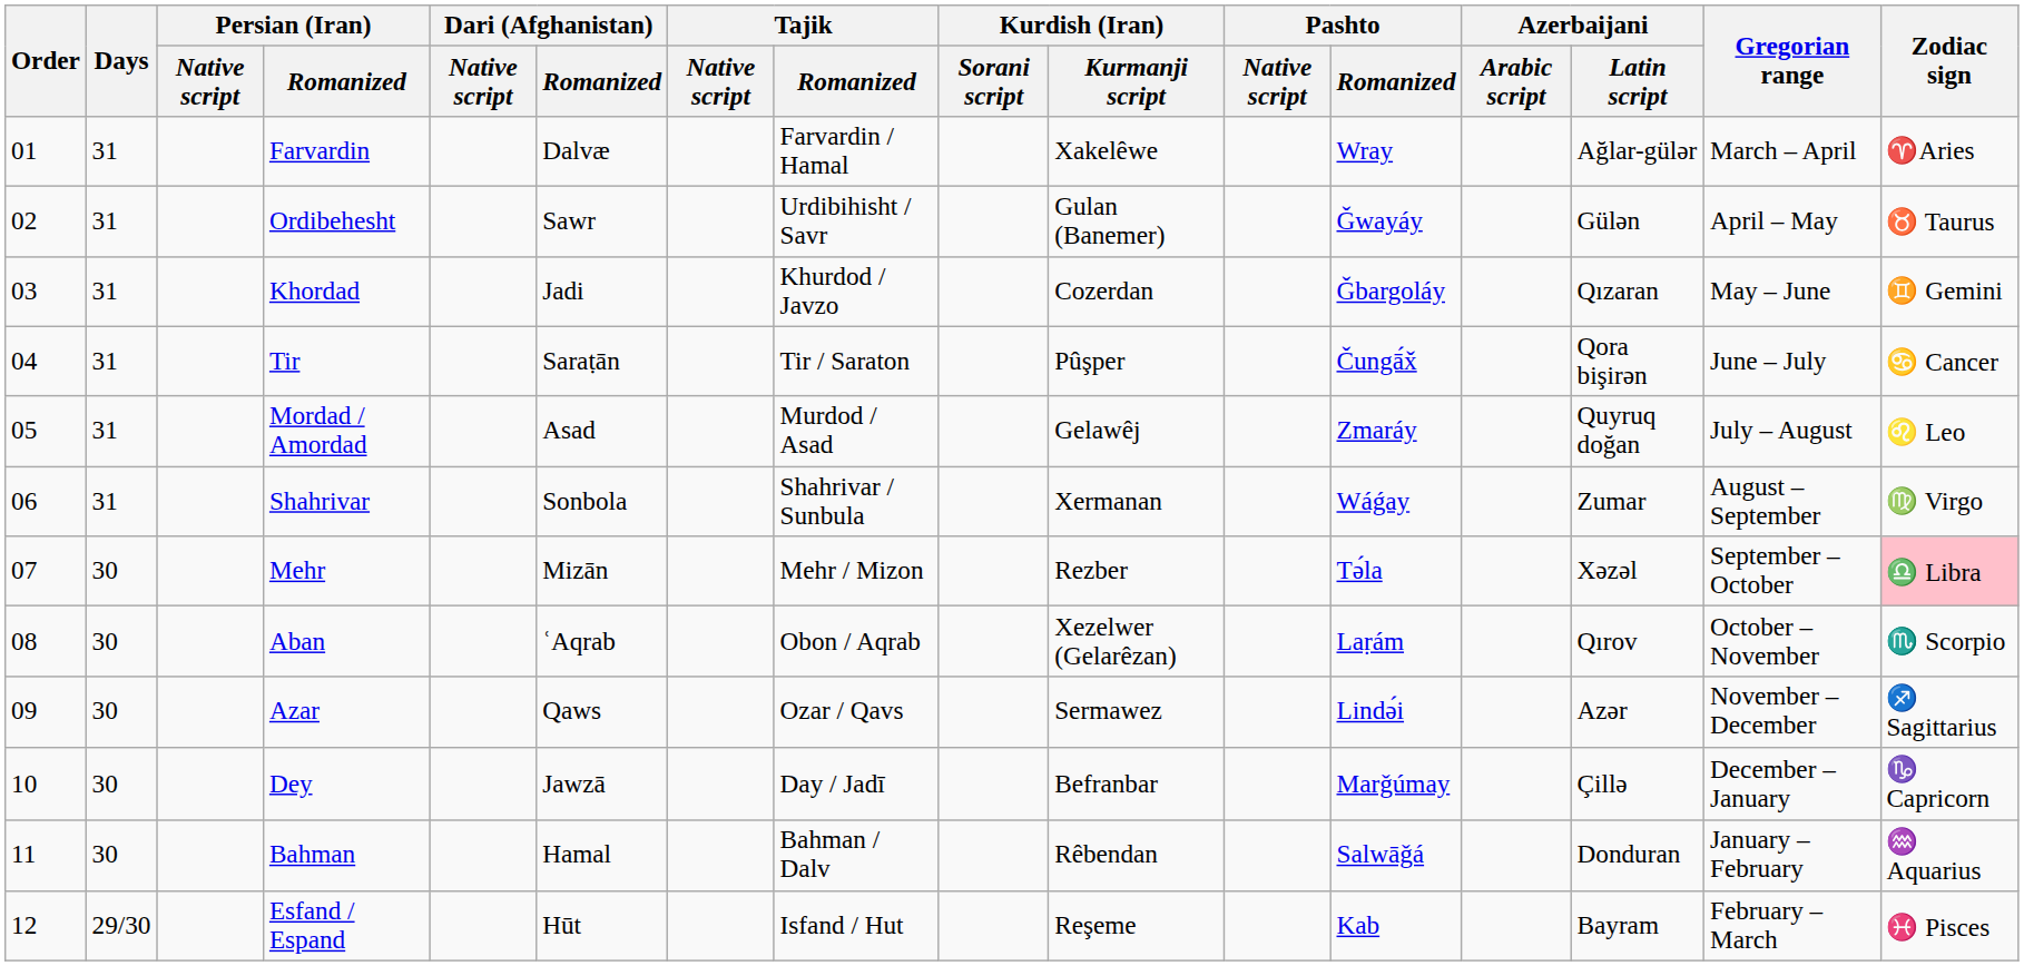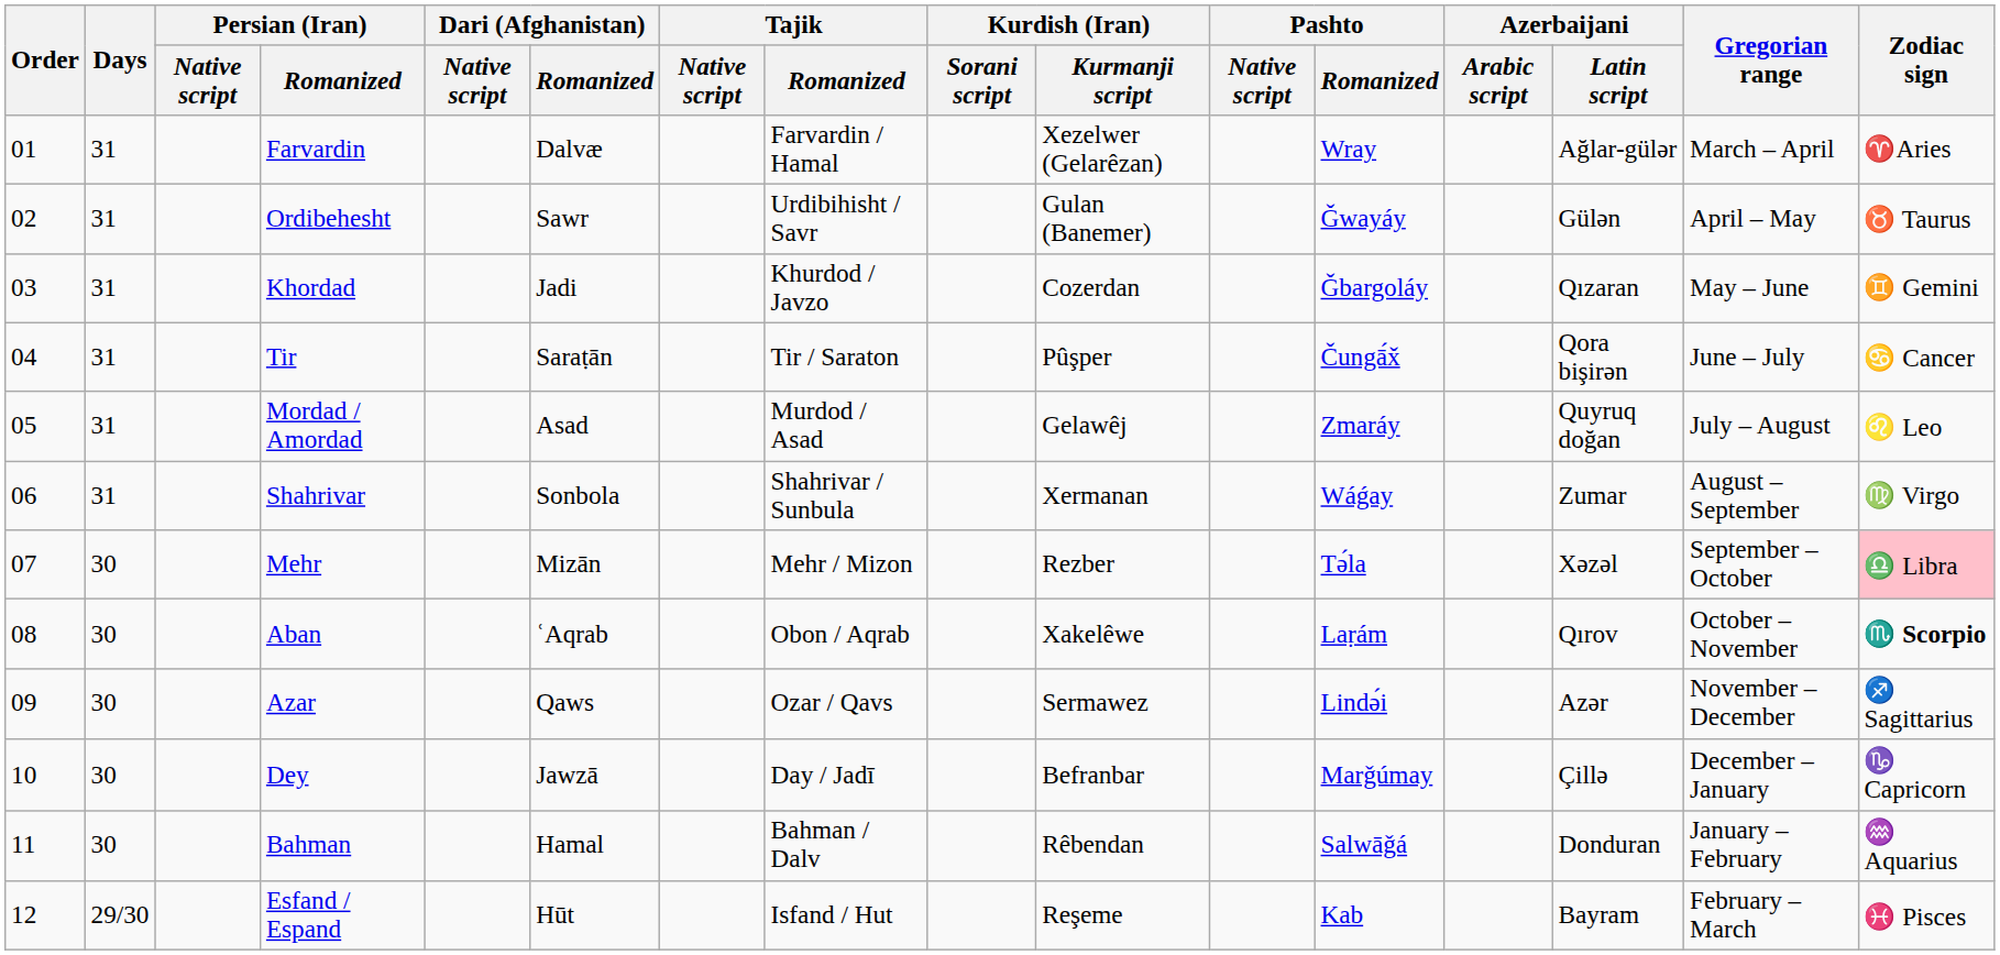 <table class="wikitable sortable sticky-header-multi">
 <tr>
 <th rowspan=2>Order</th>
 <th rowspan=2>Days</th>
 <th colspan=2 scope=colgroup>Persian (Iran)</th>
 <th colspan=2 scope=colgroup>Dari (Afghanistan)</th>
 <th colspan=2 scope=colgroup>Tajik</th>
 <th colspan=2 scope=colgroup>Kurdish (Iran)</th>
 <th colspan=2 scope=colgroup>Pashto</th>
 <th colspan=2 scope=colgroup>Azerbaijani</th>
 <th rowspan=2><a href='#'>Gregorian</a> range</th>
 <th rowspan=2>Zodiac sign</th>
 </tr>
 <tr>
 <th><em>Native script</em></th>
 <th><em>Romanized</em></th>
 <th><em>Native script</em></th>
 <th><em>Romanized</em></th>
 <th><em>Native script</em></th>
 <th><em>Romanized</em></th>
 <th><em>Sorani script</em></th>
 <th><em>Kurmanji script</em></th>
 <th><em>Native script</em></th>
 <th><em>Romanized</em></th>
 <th><em>Arabic script</em></th>
 <th><em>Latin script</em></th>
 </tr>
 <tr>
 <td>01</td>
 <td>31</td>
 <td style="text-align:right;"></td>
 <td><a href='#'>Farvardin</a></td>
 <td style="text-align:right;"></td>
 <td>Dalvæ</td>
 <td style="text-align:right;"></td>
 <td>Farvardin / Hamal</td>
 <td style="text-align:right;"></td>
-<td>Xakelêwe</td>
+<td>Xezelwer (Gelarêzan)</td>
 <td style="text-align:right;"></td>
 <td><a href='#'>Wray</a></td>
 <td style="text-align:right;"></td>
 <td>Ağlar-gülər</td>
 <td>March – April</td>
 <td>♈️Aries</td>
 </tr>
 <tr>
 <td>02</td>
 <td>31</td>
 <td style="text-align:right;"></td>
 <td><a href='#'>Ordibehesht</a></td>
 <td style="text-align:right;"></td>
 <td>Sawr</td>
 <td style="text-align:right;"></td>
 <td>Urdibihisht / Savr</td>
 <td style="text-align:right;"></td>
 <td>Gulan (Banemer)</td>
 <td style="text-align:right;"></td>
 <td><a href='#'>Ǧwayáy</a></td>
 <td style="text-align:right;"></td>
 <td>Gülən</td>
 <td>April – May</td>
 <td>♉️ Taurus</td>
 </tr>
 <tr>
 <td>03</td>
 <td>31</td>
 <td style="text-align:right;"></td>
 <td><a href='#'>Khordad</a></td>
 <td style="text-align:right;"></td>
 <td>Jadi</td>
 <td style="text-align:right;"></td>
 <td>Khurdod / Javzo</td>
 <td style="text-align:right;"></td>
 <td>Cozerdan</td>
 <td style="text-align:right;"></td>
 <td><a href='#'>Ǧbargoláy</a></td>
 <td style="text-align:right;"></td>
 <td>Qızaran</td>
 <td>May – June</td>
 <td>♊️ Gemini</td>
 </tr>
 <tr>
 <td>04</td>
 <td>31</td>
 <td style="text-align:right;"></td>
 <td><a href='#'>Tir</a></td>
 <td style="text-align:right;"></td>
 <td>Saraṭān</td>
 <td style="text-align:right;"></td>
 <td>Tir / Saraton</td>
 <td style="text-align:right;"></td>
 <td>Pûşper</td>
 <td style="text-align:right;"></td>
 <td><a href='#'>Čungā́x̌</a></td>
 <td style="text-align:right;"></td>
 <td>Qora bişirən</td>
 <td>June – July</td>
 <td>♋️ Cancer</td>
 </tr>
 <tr>
 <td>05</td>
 <td>31</td>
 <td style="text-align:right;"></td>
 <td><a href='#'>Mordad / Amordad</a></td>
 <td style="text-align:right;"></td>
 <td>Asad</td>
 <td style="text-align:right;"></td>
 <td>Murdod / Asad</td>
 <td style="text-align:right;"></td>
 <td>Gelawêj</td>
 <td style="text-align:right;"></td>
 <td><a href='#'>Zmaráy</a></td>
 <td style="text-align:right;"></td>
 <td>Quyruq doğan</td>
 <td>July – August</td>
 <td>♌️ Leo</td>
 </tr>
 <tr>
 <td>06</td>
 <td>31</td>
 <td style="text-align:right;"></td>
 <td><a href='#'>Shahrivar</a></td>
 <td style="text-align:right;"></td>
 <td>Sonbola</td>
 <td style="text-align:right;"></td>
 <td>Shahrivar / Sunbula</td>
 <td style="text-align:right;"></td>
 <td>Xermanan</td>
 <td style="text-align:right;"></td>
 <td><a href='#'>Wáǵay</a></td>
 <td style="text-align:right;"></td>
 <td>Zumar</td>
 <td>August – September</td>
 <td>♍️ Virgo</td>
 </tr>
 <tr>
 <td>07</td>
 <td>30</td>
 <td style="text-align:right;"></td>
 <td><a href='#'>Mehr</a></td>
 <td style="text-align:right;"></td>
 <td>Mizān</td>
 <td style="text-align:right;"></td>
 <td>Mehr / Mizon</td>
 <td style="text-align:right;"></td>
 <td>Rezber</td>
 <td style="text-align:right;"></td>
 <td><a href='#'>Tә́la</a></td>
 <td style="text-align:right;"></td>
 <td>Xəzəl</td>
 <td>September – October</td>
 <td style="background: pink;">♎️ Libra</td>
 </tr>
 <tr>
 <td>08</td>
 <td>30</td>
 <td style="text-align:right;"></td>
 <td><a href='#'>Aban</a></td>
 <td style="text-align:right;"></td>
 <td>ʿAqrab</td>
 <td style="text-align:right;"></td>
 <td>Obon / Aqrab</td>
 <td style="text-align:right;"></td>
-<td>Xezelwer (Gelarêzan)</td>
+<td>Xakelêwe</td>
 <td style="text-align:right;"></td>
 <td><a href='#'>Laṛám</a></td>
 <td style="text-align:right;"></td>
 <td>Qırov</td>
 <td>October – November</td>
-<td>♏️ Scorpio</td>
+<td><strong>♏️ Scorpio</strong></td>
 </tr>
 <tr>
 <td>09</td>
 <td>30</td>
 <td style="text-align:right;"></td>
 <td><a href='#'>Azar</a></td>
 <td style="text-align:right;"></td>
 <td>Qaws</td>
 <td style="text-align:right;"></td>
 <td>Ozar / Qavs</td>
 <td style="text-align:right;"></td>
 <td>Sermawez</td>
 <td style="text-align:right;"></td>
 <td><a href='#'>Lindә́i</a></td>
 <td style="text-align:right;"></td>
 <td>Azər</td>
 <td>November – December</td>
 <td>♐️ Sagittarius</td>
 </tr>
 <tr>
 <td>10</td>
 <td>30</td>
 <td style="text-align:right;"></td>
 <td><a href='#'>Dey</a></td>
 <td style="text-align:right;"></td>
 <td>Jawzā</td>
 <td style="text-align:right;"></td>
 <td>Day / Jadī</td>
 <td style="text-align:right;"></td>
 <td>Befranbar</td>
 <td style="text-align:right;"></td>
 <td><a href='#'>Marǧúmay</a></td>
 <td style="text-align:right;"></td>
 <td>Çillə</td>
 <td>December – January</td>
 <td>♑️ Capricorn</td>
 </tr>
 <tr>
 <td>11</td>
 <td>30</td>
 <td style="text-align:right;"></td>
 <td><a href='#'>Bahman</a></td>
 <td style="text-align:right;"></td>
 <td>Hamal</td>
 <td style="text-align:right;"></td>
 <td>Bahman / Dalv</td>
 <td style="text-align:right;"></td>
 <td>Rêbendan</td>
 <td style="text-align:right;"></td>
 <td><a href='#'>Salwāǧá</a></td>
 <td style="text-align:right;"></td>
 <td>Donduran</td>
 <td>January – February</td>
 <td>♒️ Aquarius</td>
 </tr>
 <tr>
 <td>12</td>
 <td>29/30</td>
 <td style="text-align:right;"></td>
 <td><a href='#'>Esfand / Espand</a></td>
 <td style="text-align:right;"></td>
 <td>Hūt</td>
 <td style="text-align:right;"></td>
 <td>Isfand / Hut</td>
 <td style="text-align:right;"></td>
 <td>Reşeme</td>
 <td style="text-align:right;"></td>
 <td><a href='#'>Kab</a></td>
 <td style="text-align:right;"></td>
 <td>Bayram</td>
 <td>February – March</td>
 <td>♓️ Pisces</td>
 </tr>
 </table>
